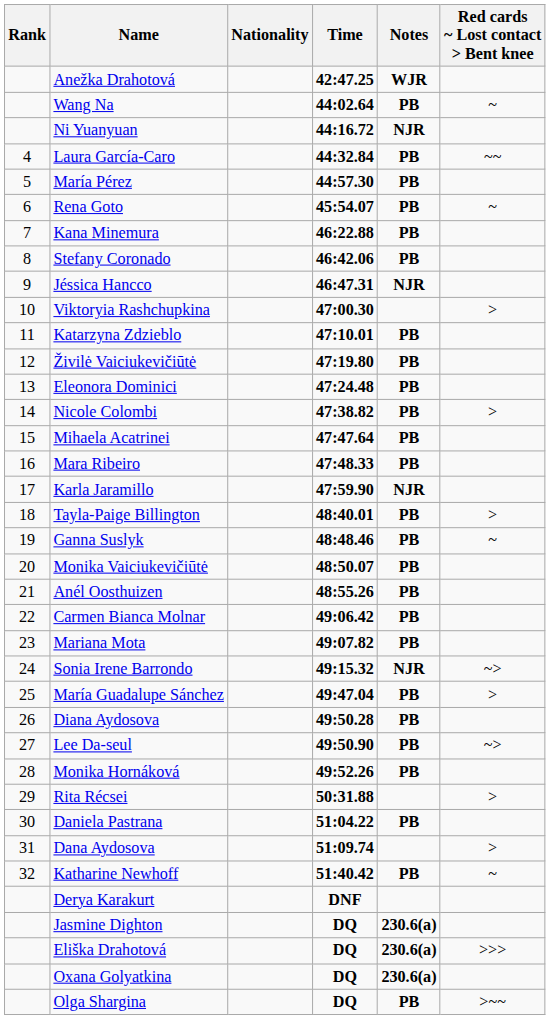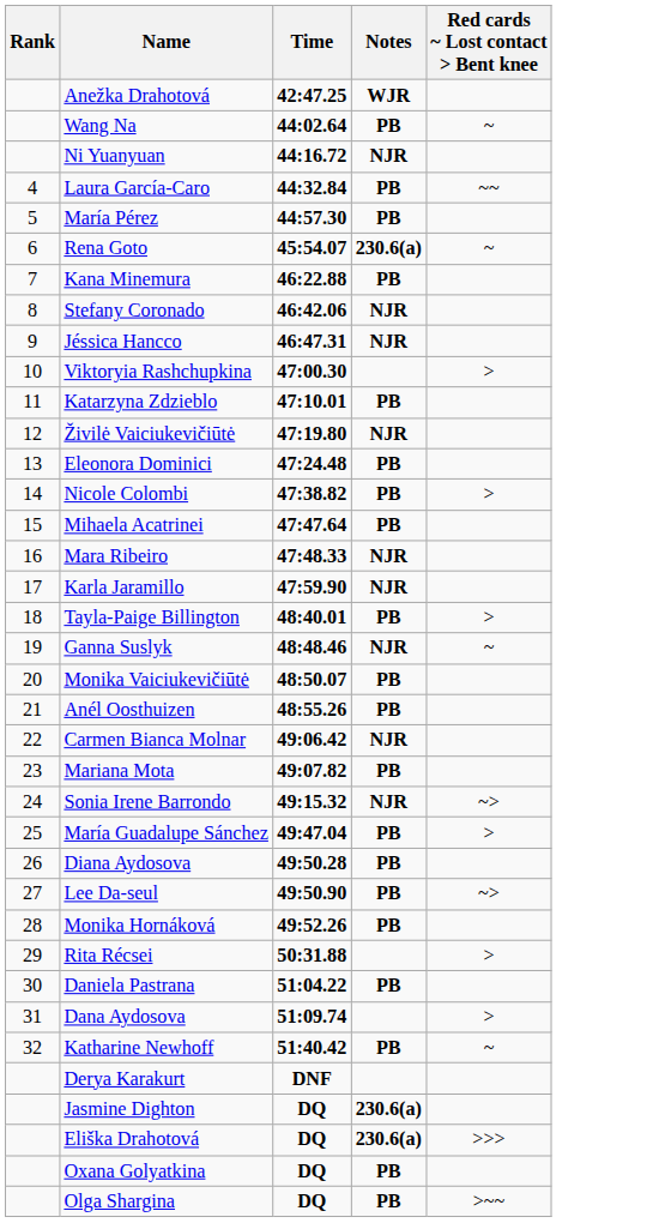 <table class="wikitable sortable" style="text-align:center">
 <tr>
 <th>Rank</th>
 <th>Name</th>
-<th>Nationality</th>
 <th>Time</th>
 <th>Notes</th>
 <th>Red cards<br>~ Lost contact<br> > Bent knee</th>
 </tr>
 <tr>
 <td></td>
 <td align=left><a href='#'>Anežka Drahotová</a></td>
-<td align=left></td>
 <td><strong>42:47.25</strong></td>
 <td><strong>WJR</strong></td>
 <td></td>
 </tr>
 <tr>
 <td></td>
 <td align=left><a href='#'>Wang Na</a></td>
-<td align=left></td>
 <td><strong>44:02.64</strong></td>
 <td><strong>PB</strong></td>
 <td>~</td>
 </tr>
 <tr>
 <td></td>
 <td align=left><a href='#'>Ni Yuanyuan</a></td>
-<td align=left></td>
 <td><strong>44:16.72</strong></td>
 <td><strong>NJR</strong></td>
 <td></td>
 </tr>
 <tr>
 <td>4</td>
 <td align=left><a href='#'>Laura García-Caro</a></td>
-<td align=left></td>
 <td><strong>44:32.84</strong></td>
 <td><strong>PB</strong></td>
 <td>~~</td>
 </tr>
 <tr>
 <td>5</td>
 <td align=left><a href='#'>María Pérez</a></td>
-<td align=left></td>
 <td><strong>44:57.30</strong></td>
 <td><strong>PB</strong></td>
 <td></td>
 </tr>
 <tr>
 <td>6</td>
 <td align=left><a href='#'>Rena Goto</a></td>
-<td align=left></td>
 <td><strong>45:54.07</strong></td>
-<td><strong>PB</strong></td>
+<td><strong>230.6(a)</strong></td>
 <td>~</td>
 </tr>
 <tr>
 <td>7</td>
 <td align=left><a href='#'>Kana Minemura</a></td>
-<td align=left></td>
 <td><strong>46:22.88</strong></td>
 <td><strong>PB</strong></td>
 <td></td>
 </tr>
 <tr>
 <td>8</td>
 <td align=left><a href='#'>Stefany Coronado</a></td>
-<td align=left></td>
 <td><strong>46:42.06</strong></td>
-<td><strong>PB</strong></td>
+<td><strong>NJR</strong></td>
 <td></td>
 </tr>
 <tr>
 <td>9</td>
 <td align=left><a href='#'>Jéssica Hancco</a></td>
-<td align=left></td>
 <td><strong>46:47.31</strong></td>
 <td><strong>NJR</strong></td>
 <td></td>
 </tr>
 <tr>
 <td>10</td>
 <td align=left><a href='#'>Viktoryia Rashchupkina</a></td>
-<td align=left></td>
 <td><strong>47:00.30</strong></td>
 <td></td>
 <td>></td>
 </tr>
 <tr>
 <td>11</td>
 <td align=left><a href='#'>Katarzyna Zdzieblo</a></td>
-<td align=left></td>
 <td><strong>47:10.01</strong></td>
 <td><strong>PB</strong></td>
 <td></td>
 </tr>
 <tr>
 <td>12</td>
 <td align=left><a href='#'>Živilė Vaiciukevičiūtė</a></td>
-<td align=left></td>
 <td><strong>47:19.80</strong></td>
-<td><strong>PB</strong></td>
+<td><strong>NJR</strong></td>
 <td></td>
 </tr>
 <tr>
 <td>13</td>
 <td align=left><a href='#'>Eleonora Dominici</a></td>
-<td align=left></td>
 <td><strong>47:24.48</strong></td>
 <td><strong>PB</strong></td>
 <td></td>
 </tr>
 <tr>
 <td>14</td>
 <td align=left><a href='#'>Nicole Colombi</a></td>
-<td align=left></td>
 <td><strong>47:38.82</strong></td>
 <td><strong>PB</strong></td>
 <td>></td>
 </tr>
 <tr>
 <td>15</td>
 <td align=left><a href='#'>Mihaela Acatrinei</a></td>
-<td align=left></td>
 <td><strong>47:47.64</strong></td>
 <td><strong>PB</strong></td>
 <td></td>
 </tr>
 <tr>
 <td>16</td>
 <td align=left><a href='#'>Mara Ribeiro</a></td>
-<td align=left></td>
 <td><strong>47:48.33</strong></td>
-<td><strong>PB</strong></td>
+<td><strong>NJR</strong></td>
 <td></td>
 </tr>
 <tr>
 <td>17</td>
 <td align=left><a href='#'>Karla Jaramillo</a></td>
-<td align=left></td>
 <td><strong>47:59.90</strong></td>
 <td><strong>NJR</strong></td>
 <td></td>
 </tr>
 <tr>
 <td>18</td>
 <td align=left><a href='#'>Tayla-Paige Billington</a></td>
-<td align=left></td>
 <td><strong>48:40.01</strong></td>
 <td><strong>PB</strong></td>
 <td>></td>
 </tr>
 <tr>
 <td>19</td>
 <td align=left><a href='#'>Ganna Suslyk</a></td>
-<td align=left></td>
 <td><strong>48:48.46</strong></td>
-<td><strong>PB</strong></td>
+<td><strong>NJR</strong></td>
 <td>~</td>
 </tr>
 <tr>
 <td>20</td>
 <td align=left><a href='#'>Monika Vaiciukevičiūtė</a></td>
-<td align=left></td>
 <td><strong>48:50.07</strong></td>
 <td><strong>PB</strong></td>
 <td></td>
 </tr>
 <tr>
 <td>21</td>
 <td align=left><a href='#'>Anél Oosthuizen</a></td>
-<td align=left></td>
 <td><strong>48:55.26</strong></td>
 <td><strong>PB</strong></td>
 <td></td>
 </tr>
 <tr>
 <td>22</td>
 <td align=left><a href='#'>Carmen Bianca Molnar</a></td>
-<td align=left></td>
 <td><strong>49:06.42</strong></td>
-<td><strong>PB</strong></td>
+<td><strong>NJR</strong></td>
 <td></td>
 </tr>
 <tr>
 <td>23</td>
 <td align=left><a href='#'>Mariana Mota</a></td>
-<td align=left></td>
 <td><strong>49:07.82</strong></td>
 <td><strong>PB</strong></td>
 <td></td>
 </tr>
 <tr>
 <td>24</td>
 <td align=left><a href='#'>Sonia Irene Barrondo</a></td>
-<td align=left></td>
 <td><strong>49:15.32</strong></td>
 <td><strong>NJR</strong></td>
 <td>~></td>
 </tr>
 <tr>
 <td>25</td>
 <td align=left><a href='#'>María Guadalupe Sánchez</a></td>
-<td align=left></td>
 <td><strong>49:47.04</strong></td>
 <td><strong>PB</strong></td>
 <td>></td>
 </tr>
 <tr>
 <td>26</td>
 <td align=left><a href='#'>Diana Aydosova</a></td>
-<td align=left></td>
 <td><strong>49:50.28</strong></td>
 <td><strong>PB</strong></td>
 <td></td>
 </tr>
 <tr>
 <td>27</td>
 <td align=left><a href='#'>Lee Da-seul</a></td>
-<td align=left></td>
 <td><strong>49:50.90</strong></td>
 <td><strong>PB</strong></td>
 <td>~></td>
 </tr>
 <tr>
 <td>28</td>
 <td align=left><a href='#'>Monika Hornáková</a></td>
-<td align=left></td>
 <td><strong>49:52.26</strong></td>
 <td><strong>PB</strong></td>
 <td></td>
 </tr>
 <tr>
 <td>29</td>
 <td align=left><a href='#'>Rita Récsei</a></td>
-<td align=left></td>
 <td><strong>50:31.88</strong></td>
 <td></td>
 <td>></td>
 </tr>
 <tr>
 <td>30</td>
 <td align=left><a href='#'>Daniela Pastrana</a></td>
-<td align=left></td>
 <td><strong>51:04.22</strong></td>
 <td><strong>PB</strong></td>
 <td></td>
 </tr>
 <tr>
 <td>31</td>
 <td align=left><a href='#'>Dana Aydosova</a></td>
-<td align=left></td>
 <td><strong>51:09.74</strong></td>
 <td></td>
 <td>></td>
 </tr>
 <tr>
 <td>32</td>
 <td align=left><a href='#'>Katharine Newhoff</a></td>
-<td align=left></td>
 <td><strong>51:40.42</strong></td>
 <td><strong>PB</strong></td>
 <td>~</td>
 </tr>
 <tr>
 <td></td>
 <td align=left><a href='#'>Derya Karakurt</a></td>
-<td align=left></td>
 <td><strong>DNF</strong></td>
 <td></td>
 <td></td>
 </tr>
 <tr>
 <td></td>
 <td align=left><a href='#'>Jasmine Dighton</a></td>
-<td align=left></td>
 <td><strong>DQ</strong></td>
 <td><strong>230.6(a)</strong></td>
 <td></td>
 </tr>
 <tr>
 <td></td>
 <td align=left><a href='#'>Eliška Drahotová</a></td>
-<td align=left></td>
 <td><strong>DQ</strong></td>
 <td><strong>230.6(a)</strong></td>
 <td>>>></td>
 </tr>
 <tr>
 <td></td>
 <td align=left><a href='#'>Oxana Golyatkina</a></td>
-<td align=left></td>
 <td><strong>DQ</strong></td>
-<td><strong>230.6(a)</strong></td>
+<td><strong>PB</strong></td>
 <td></td>
 </tr>
 <tr>
 <td></td>
 <td align=left><a href='#'>Olga Shargina</a></td>
-<td align=left></td>
 <td><strong>DQ</strong></td>
 <td><strong>PB</strong></td>
 <td>>~~</td>
 </tr>
 </table>
